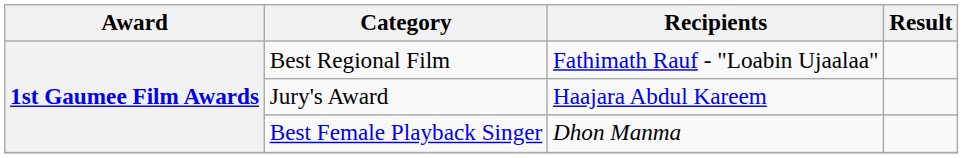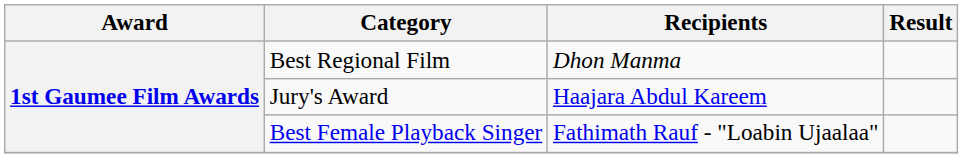 <table class="wikitable plainrowheaders sortable">
 <tr>
 <th scope="col">Award</th>
 <th scope="col">Category</th>
 <th scope="col">Recipients</th>
 <th scope="col">Result</th>
 </tr>
 <tr>
 <th scope="row" rowspan="3"><a href='#'>1st Gaumee Film Awards</a></th>
 <td>Best Regional Film</td>
-<td><a href='#'>Fathimath Rauf</a> - "Loabin Ujaalaa"</td>
+<td><em>Dhon Manma</em></td>
 <td></td>
 </tr>
 <tr>
 <td>Jury's Award</td>
 <td><a href='#'>Haajara Abdul Kareem</a></td>
 <td></td>
 </tr>
 <tr>
 <td><a href='#'>Best Female Playback Singer</a></td>
-<td><em>Dhon Manma</em></td>
+<td><a href='#'>Fathimath Rauf</a> - "Loabin Ujaalaa"</td>
 <td></td>
 </tr>
 <tr>
 </tr>
 </table>
